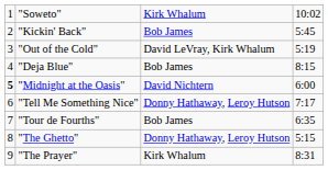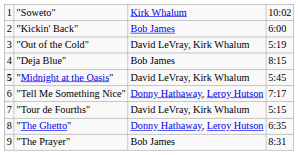 <table class="wikitable">
 <tr>
 <td>1</td>
 <td>"Soweto"</td>
 <td><a href='#'>Kirk Whalum</a></td>
 <td>10:02</td>
 </tr>
 <tr>
 <td>2</td>
 <td>"Kickin' Back"</td>
 <td><a href='#'>Bob James</a></td>
-<td>5:45</td>
+<td>6:00</td>
 </tr>
 <tr>
 <td>3</td>
 <td>"Out of the Cold"</td>
 <td>David LeVray, Kirk Whalum</td>
 <td>5:19</td>
 </tr>
 <tr>
 <td>4</td>
 <td>"Deja Blue"</td>
 <td>Bob James</td>
 <td>8:15</td>
 </tr>
 <tr>
 <td><strong>5</strong></td>
 <td>"<a href='#'>Midnight at the Oasis</a>"</td>
-<td><a href='#'>David Nichtern</a></td>
-<td>6:00</td>
+<td>David LeVray, Kirk Whalum</td>
+<td>5:45</td>
 </tr>
 <tr>
 <td>6</td>
 <td>"Tell Me Something Nice"</td>
 <td><a href='#'>Donny Hathaway</a>, <a href='#'>Leroy Hutson</a></td>
 <td>7:17</td>
 </tr>
 <tr>
 <td>7</td>
 <td>"Tour de Fourths"</td>
-<td>Bob James</td>
-<td>6:35</td>
+<td>David LeVray, Kirk Whalum</td>
+<td>5:15</td>
 </tr>
 <tr>
 <td>8</td>
 <td>"<a href='#'>The Ghetto</a>"</td>
 <td><a href='#'>Donny Hathaway</a>, <a href='#'>Leroy Hutson</a></td>
-<td>5:15</td>
+<td>6:35</td>
 </tr>
 <tr>
 <td>9</td>
 <td>"The Prayer"</td>
-<td>Kirk Whalum</td>
+<td>Bob James</td>
 <td>8:31</td>
 </tr>
 </table>
